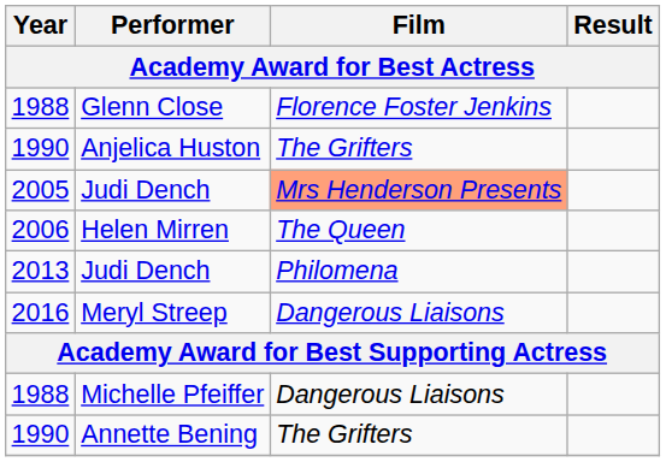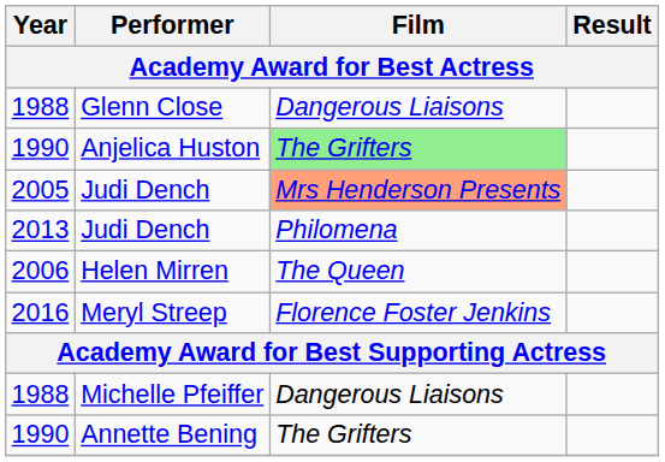 <table class="wikitable">
 <tr>
 <th>Year</th>
 <th>Performer</th>
 <th>Film</th>
 <th>Result</th>
 </tr>
 <tr>
 <th colspan="4"><a href='#'>Academy Award for Best Actress</a></th>
 </tr>
 <tr>
 <td><a href='#'>1988</a></td>
 <td><a href='#'>Glenn Close</a></td>
-<td><em><a href='#'>Florence Foster Jenkins</a></em></td>
+<td><em><a href='#'>Dangerous Liaisons</a></em></td>
 <td></td>
 </tr>
 <tr>
 <td><a href='#'>1990</a></td>
 <td><a href='#'>Anjelica Huston</a></td>
-<td><em><a href='#'>The Grifters</a></em></td>
+<td style="background: lightgreen;"><em><a href='#'>The Grifters</a></em></td>
 <td></td>
 </tr>
 <tr>
 <td><a href='#'>2005</a></td>
 <td><a href='#'>Judi Dench</a></td>
 <td style="background: lightsalmon;"><em><a href='#'>Mrs Henderson Presents</a></em></td>
 <td></td>
 </tr>
 <tr>
+<td><a href='#'>2013</a></td>
+<td><a href='#'>Judi Dench</a></td>
+<td><em><a href='#'>Philomena</a></em></td>
+<td></td>
+</tr>
+<tr>
 <td><a href='#'>2006</a></td>
 <td><a href='#'>Helen Mirren</a></td>
 <td><em><a href='#'>The Queen</a></em></td>
 <td></td>
 </tr>
 <tr>
-<td><a href='#'>2013</a></td>
-<td><a href='#'>Judi Dench</a></td>
-<td><em><a href='#'>Philomena</a></em></td>
-<td></td>
-</tr>
-<tr>
 <td><a href='#'>2016</a></td>
 <td><a href='#'>Meryl Streep</a></td>
-<td><em><a href='#'>Dangerous Liaisons</a></em></td>
+<td><em><a href='#'>Florence Foster Jenkins</a></em></td>
 <td></td>
 </tr>
 <tr>
 <th colspan="4"><a href='#'>Academy Award for Best Supporting Actress</a></th>
 </tr>
 <tr>
 <td><a href='#'>1988</a></td>
 <td><a href='#'>Michelle Pfeiffer</a></td>
 <td><em>Dangerous Liaisons</em></td>
 <td></td>
 </tr>
 <tr>
 <td><a href='#'>1990</a></td>
 <td><a href='#'>Annette Bening</a></td>
 <td><em>The Grifters</em></td>
 <td></td>
 </tr>
 <tr>
 </tr>
 </table>
